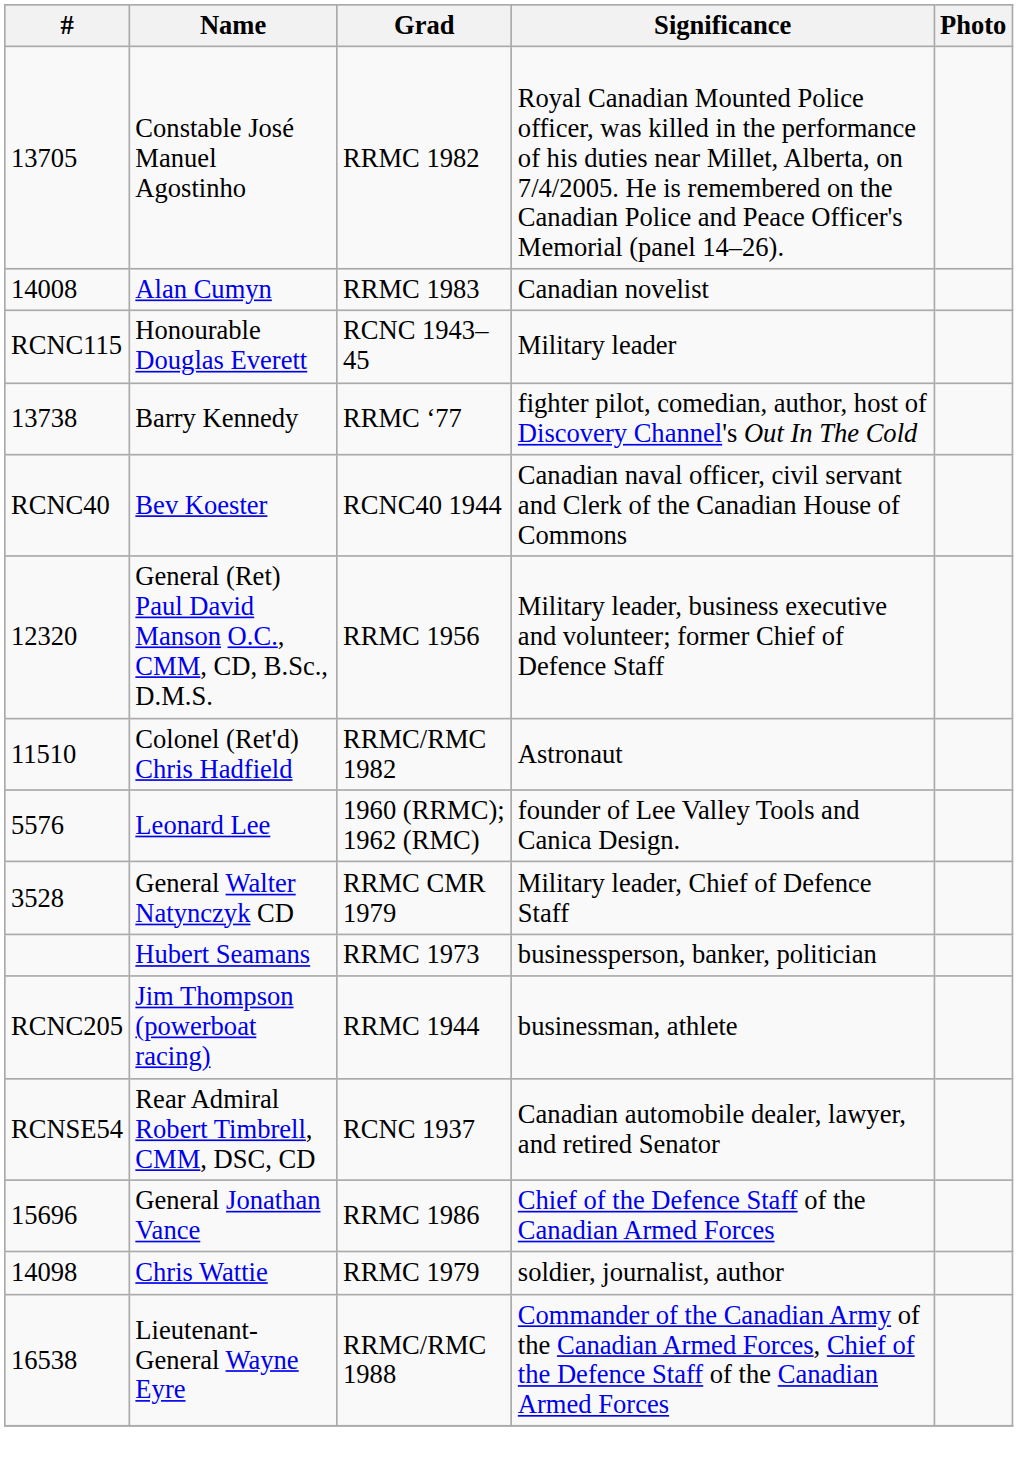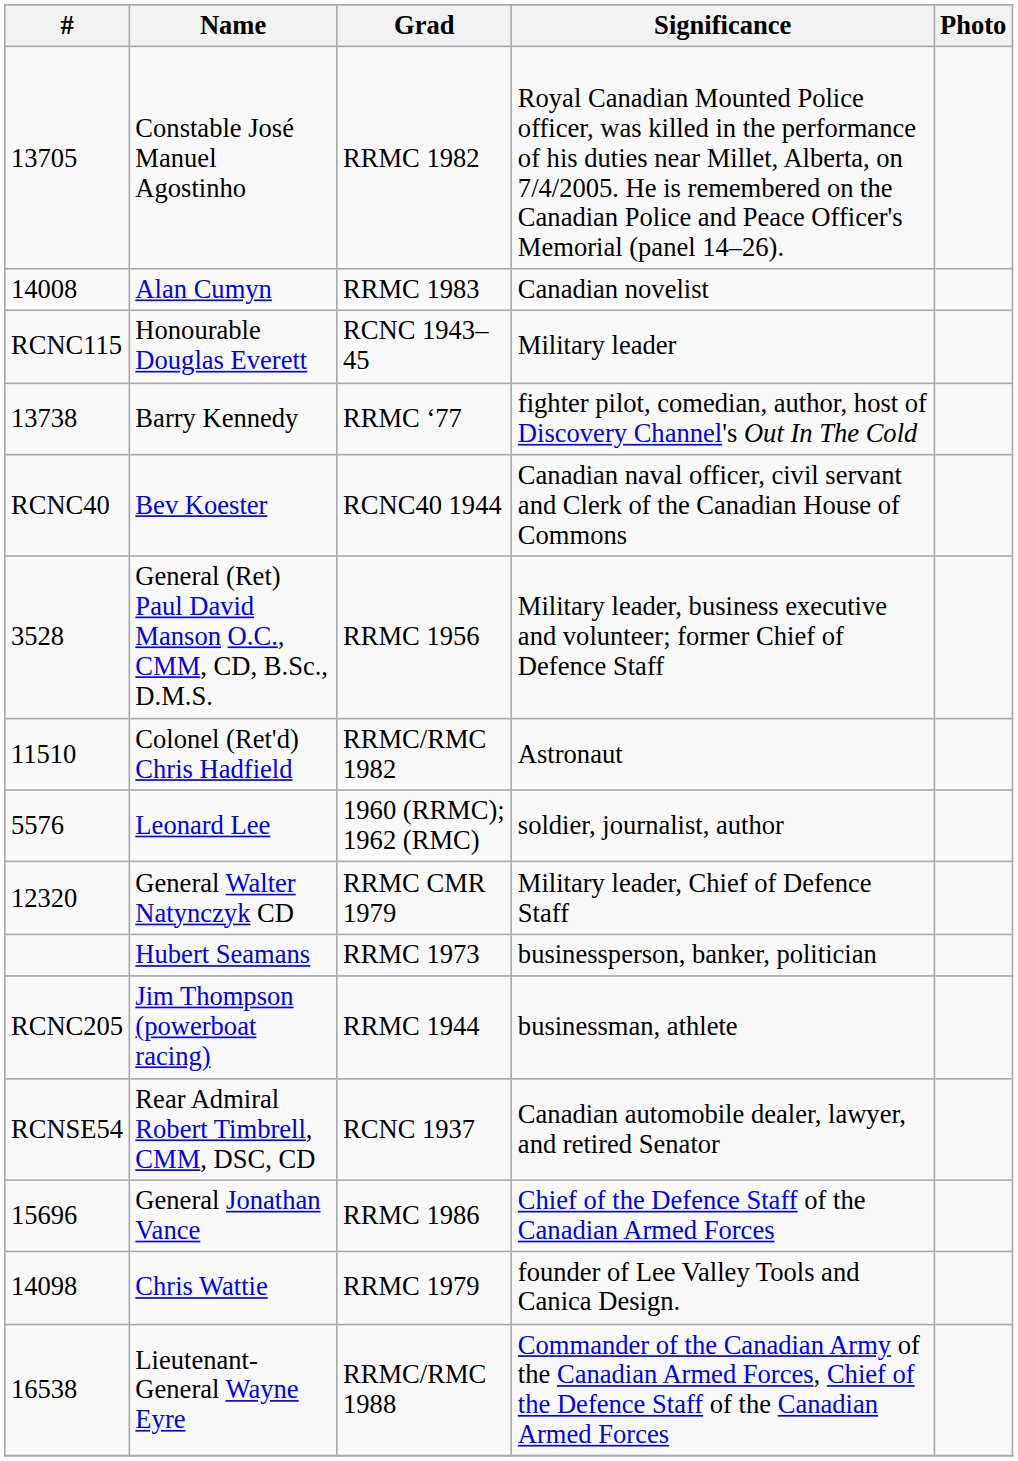 <table class="wikitable">
 <tr>
 <th>#</th>
 <th>Name</th>
 <th>Grad</th>
 <th>Significance</th>
 <th>Photo</th>
 </tr>
 <tr>
 <td>13705</td>
 <td>Constable José Manuel Agostinho</td>
 <td>RRMC 1982</td>
 <td><br>Royal Canadian Mounted Police officer, was killed in the performance of his duties near Millet, Alberta, on 7/4/2005. He is remembered on the Canadian Police and Peace Officer's Memorial (panel 14–26).</td>
 <td></td>
 </tr>
 <tr>
 <td>14008</td>
 <td><a href='#'>Alan Cumyn</a></td>
 <td>RRMC 1983</td>
 <td>Canadian novelist</td>
 <td></td>
 </tr>
 <tr>
 <td>RCNC115</td>
 <td>Honourable <a href='#'>Douglas Everett</a></td>
 <td>RCNC 1943–45</td>
 <td>Military leader</td>
 <td></td>
 </tr>
 <tr>
 <td>13738</td>
 <td>Barry Kennedy</td>
 <td>RRMC ‘77</td>
 <td>fighter pilot, comedian, author, host of <a href='#'>Discovery Channel</a>'s <em>Out In The Cold</em></td>
 <td></td>
 </tr>
 <tr>
 <td>RCNC40</td>
 <td><a href='#'>Bev Koester</a></td>
 <td>RCNC40 1944</td>
 <td>Canadian naval officer, civil servant and Clerk of the Canadian House of Commons</td>
 <td></td>
 </tr>
 <tr>
-<td>12320</td>
+<td>3528</td>
 <td>General (Ret) <a href='#'>Paul David Manson</a> <a href='#'>O.C.</a>, <a href='#'>CMM</a>, CD, B.Sc., D.M.S.</td>
 <td>RRMC 1956</td>
 <td>Military leader, business executive and volunteer; former Chief of Defence Staff</td>
 <td></td>
 </tr>
 <tr>
 <td>11510</td>
 <td>Colonel (Ret'd) <a href='#'>Chris Hadfield</a></td>
 <td>RRMC/RMC 1982</td>
 <td>Astronaut</td>
 <td></td>
 </tr>
 <tr>
 <td>5576</td>
 <td><a href='#'>Leonard Lee</a></td>
 <td>1960 (RRMC); 1962 (RMC)</td>
-<td>founder of Lee Valley Tools and Canica Design.</td>
+<td>soldier, journalist, author</td>
 <td></td>
 </tr>
 <tr>
-<td>3528</td>
+<td>12320</td>
 <td>General <a href='#'>Walter Natynczyk</a> CD</td>
 <td>RRMC CMR 1979</td>
 <td>Military leader, Chief of Defence Staff</td>
 <td></td>
 </tr>
 <tr>
 <td></td>
 <td><a href='#'>Hubert Seamans</a></td>
 <td>RRMC 1973</td>
 <td>businessperson, banker, politician</td>
 <td></td>
 </tr>
 <tr>
 <td>RCNC205</td>
 <td><a href='#'>Jim Thompson (powerboat racing)</a></td>
 <td>RRMC 1944</td>
 <td>businessman, athlete</td>
 <td></td>
 </tr>
 <tr>
 <td>RCNSE54</td>
 <td>Rear Admiral <a href='#'>Robert Timbrell</a>, <a href='#'>CMM</a>, DSC, CD</td>
 <td>RCNC 1937</td>
 <td>Canadian automobile dealer, lawyer, and retired Senator</td>
 <td></td>
 </tr>
 <tr>
 <td>15696</td>
 <td>General <a href='#'>Jonathan Vance</a> </td>
 <td>RRMC 1986</td>
 <td><a href='#'>Chief of the Defence Staff</a> of the <a href='#'>Canadian Armed Forces</a></td>
 <td></td>
 </tr>
 <tr>
 <td>14098</td>
 <td><a href='#'>Chris Wattie</a></td>
 <td>RRMC 1979</td>
-<td>soldier, journalist, author</td>
+<td>founder of Lee Valley Tools and Canica Design.</td>
 </tr>
 <tr>
 <td>16538</td>
 <td>Lieutenant-General <a href='#'>Wayne Eyre</a> </td>
 <td>RRMC/RMC 1988</td>
 <td><a href='#'>Commander of the Canadian Army</a> of the <a href='#'>Canadian Armed Forces</a>, <a href='#'>Chief of the Defence Staff</a> of the <a href='#'>Canadian Armed Forces</a></td>
 <td></td>
 </tr>
 <tr>
 </tr>
 </table>
